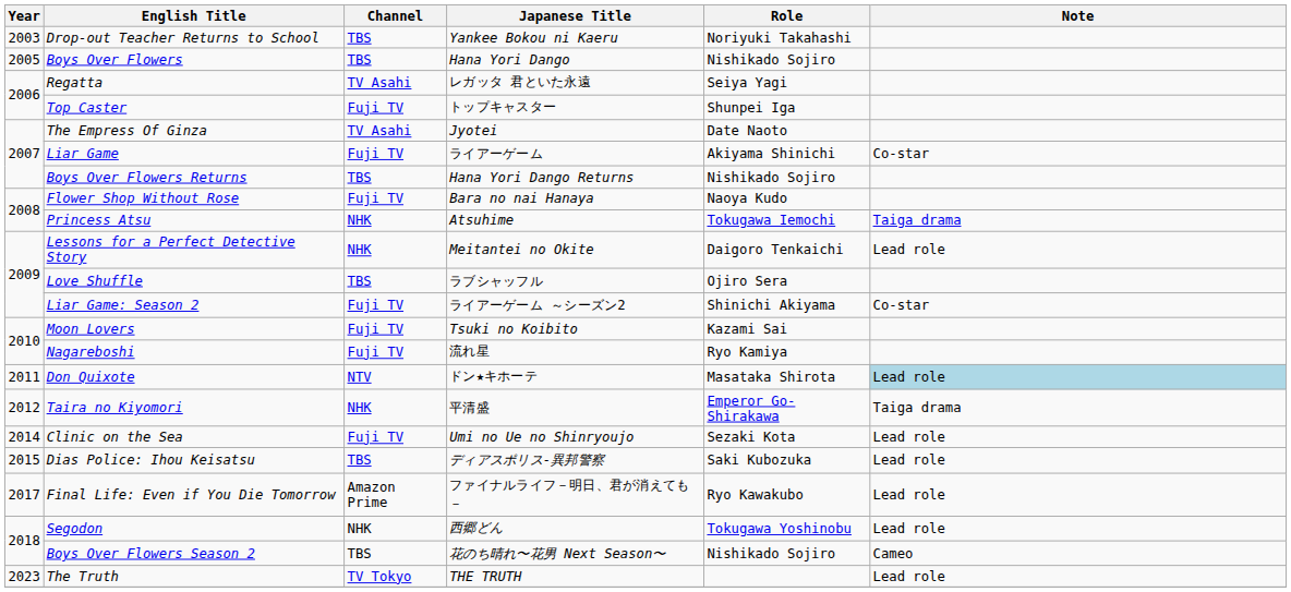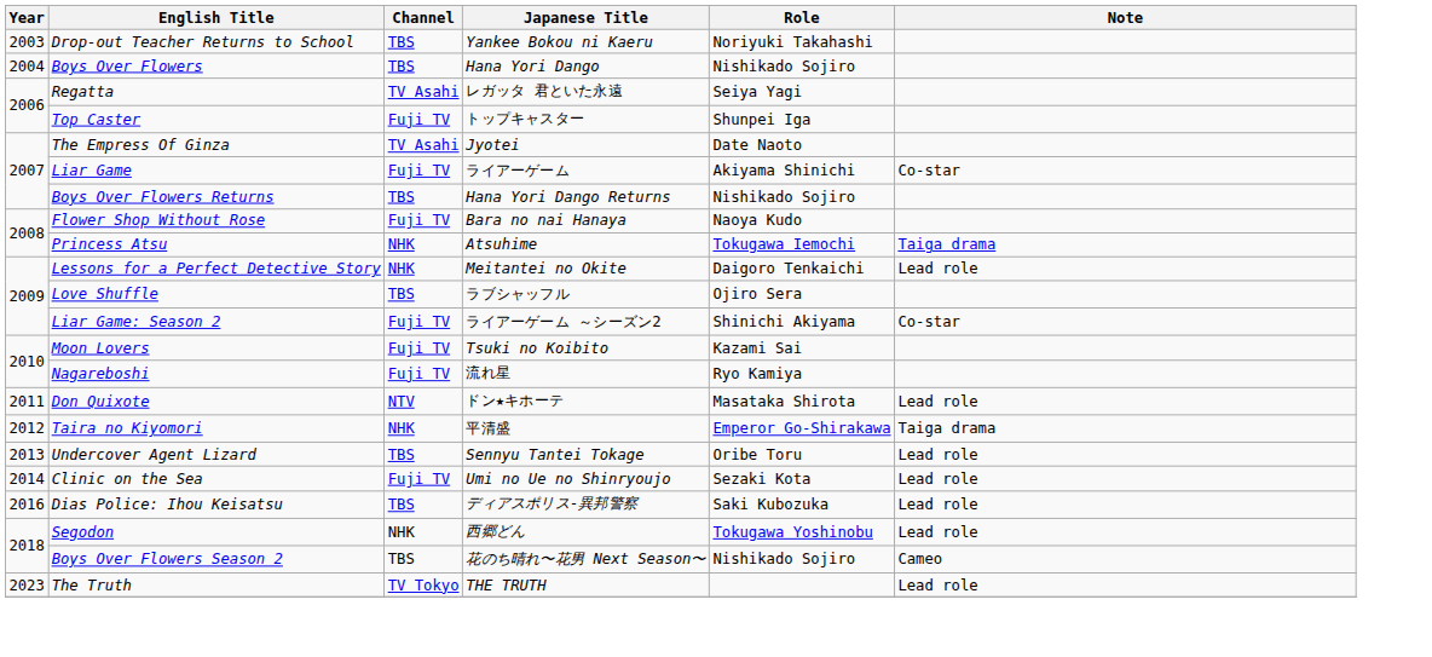 <table class="wikitable sortable">
 <tr>
 <th>Year</th>
 <th>English Title</th>
 <th>Channel</th>
 <th>Japanese Title</th>
 <th>Role</th>
 <th class="unsortable" width="400">Note</th>
 </tr>
 <tr>
 <td>2003</td>
 <td><em>Drop-out Teacher Returns to School</em></td>
 <td><a href='#'>TBS</a></td>
 <td><em>Yankee Bokou ni Kaeru</em></td>
 <td>Noriyuki Takahashi</td>
 <td></td>
 </tr>
 <tr>
-<td>2005</td>
+<td>2004</td>
 <td><em><a href='#'>Boys Over Flowers</a></em></td>
 <td><a href='#'>TBS</a></td>
 <td><em>Hana Yori Dango</em></td>
 <td>Nishikado Sojiro</td>
 <td></td>
 </tr>
 <tr>
 <td rowspan ="2">2006</td>
 <td><em>Regatta</em></td>
 <td><a href='#'>TV Asahi</a></td>
 <td>レガッタ 君といた永遠</td>
 <td>Seiya Yagi</td>
 <td></td>
 </tr>
 <tr>
 <td><em><a href='#'>Top Caster</a></em></td>
 <td><a href='#'>Fuji TV</a></td>
 <td>トップキャスター</td>
 <td>Shunpei Iga</td>
 <td></td>
 </tr>
 <tr>
 <td rowspan ="3">2007</td>
 <td><em>The Empress Of Ginza</em></td>
 <td><a href='#'>TV Asahi</a></td>
 <td><em>Jyotei</em></td>
 <td>Date Naoto</td>
 <td></td>
 </tr>
 <tr>
 <td><em><a href='#'>Liar Game</a></em></td>
 <td><a href='#'>Fuji TV</a></td>
 <td>ライアーゲーム</td>
 <td>Akiyama Shinichi</td>
 <td>Co-star</td>
 </tr>
 <tr>
 <td><em><a href='#'>Boys Over Flowers Returns</a></em></td>
 <td><a href='#'>TBS</a></td>
 <td><em>Hana Yori Dango Returns</em></td>
 <td>Nishikado Sojiro</td>
 <td></td>
 </tr>
 <tr>
 <td rowspan ="2">2008</td>
 <td><em><a href='#'>Flower Shop Without Rose</a></em></td>
 <td><a href='#'>Fuji TV</a></td>
 <td><em>Bara no nai Hanaya</em></td>
 <td>Naoya Kudo</td>
 <td></td>
 </tr>
 <tr>
 <td><em><a href='#'>Princess Atsu</a></em></td>
 <td><a href='#'>NHK</a></td>
 <td><em>Atsuhime</em></td>
 <td><a href='#'>Tokugawa Iemochi</a></td>
 <td><a href='#'>Taiga drama</a></td>
 </tr>
 <tr>
 <td rowspan ="3">2009</td>
 <td><em><a href='#'>Lessons for a Perfect Detective Story</a></em></td>
 <td><a href='#'>NHK</a></td>
 <td><em>Meitantei no Okite</em></td>
 <td>Daigoro Tenkaichi</td>
 <td>Lead role</td>
 </tr>
 <tr>
 <td><em><a href='#'>Love Shuffle</a></em></td>
 <td><a href='#'>TBS</a></td>
 <td>ラブシャッフル</td>
 <td>Ojiro Sera</td>
 <td></td>
 </tr>
 <tr>
 <td><em><a href='#'>Liar Game: Season 2</a></em></td>
 <td><a href='#'>Fuji TV</a></td>
 <td>ライアーゲーム ～シーズン2</td>
 <td>Shinichi Akiyama</td>
 <td>Co-star</td>
 </tr>
 <tr>
 <td rowspan ="2">2010</td>
 <td><em><a href='#'>Moon Lovers</a></em></td>
 <td><a href='#'>Fuji TV</a></td>
 <td><em>Tsuki no Koibito</em></td>
 <td>Kazami Sai</td>
 <td></td>
 </tr>
 <tr>
 <td><em><a href='#'>Nagareboshi</a></em></td>
 <td><a href='#'>Fuji TV</a></td>
 <td>流れ星</td>
 <td>Ryo Kamiya</td>
 <td></td>
 </tr>
 <tr>
 <td>2011</td>
 <td><em><a href='#'>Don Quixote</a></em></td>
 <td><a href='#'>NTV</a></td>
 <td>ドン★キホーテ</td>
 <td>Masataka Shirota</td>
-<td style="background: lightblue;">Lead role</td>
+<td>Lead role</td>
 </tr>
 <tr>
 <td>2012</td>
 <td><em><a href='#'>Taira no Kiyomori</a></em></td>
 <td><a href='#'>NHK</a></td>
 <td>平清盛</td>
 <td><a href='#'>Emperor Go-Shirakawa</a></td>
 <td>Taiga drama</td>
 </tr>
 <tr>
+<td>2013</td>
+<td><em>Undercover Agent Lizard</em></td>
+<td><a href='#'>TBS</a></td>
+<td><em>Sennyu Tantei Tokage</em></td>
+<td>Oribe Toru</td>
+<td>Lead role</td>
+</tr>
+<tr>
 <td>2014</td>
 <td><em>Clinic on the Sea</em></td>
 <td><a href='#'>Fuji TV</a></td>
 <td><em>Umi no Ue no Shinryoujo</em></td>
 <td>Sezaki Kota</td>
 <td>Lead role</td>
 </tr>
 <tr>
-<td>2015</td>
+<td>2016</td>
 <td><em>Dias Police: Ihou Keisatsu</em></td>
 <td><a href='#'>TBS</a></td>
 <td><em>ディアスポリス-異邦警察</em></td>
 <td>Saki Kubozuka</td>
-<td>Lead role</td>
-</tr>
-<tr>
-<td>2017</td>
-<td><em>Final Life: Even if You Die Tomorrow</em></td>
-<td>Amazon Prime</td>
-<td>ファイナルライフ－明日、君が消えても－</td>
-<td>Ryo Kawakubo</td>
 <td>Lead role</td>
 </tr>
 <tr>
 <td rowspan ="2">2018</td>
 <td><em><a href='#'>Segodon</a></em></td>
 <td>NHK</td>
 <td><em>西郷どん</em></td>
 <td><a href='#'>Tokugawa Yoshinobu</a></td>
 <td>Lead role</td>
 </tr>
 <tr>
 <td><em><a href='#'>Boys Over Flowers Season 2</a></em></td>
 <td>TBS</td>
 <td><em>花のち晴れ〜花男 Next Season〜</em></td>
 <td>Nishikado Sojiro</td>
 <td>Cameo</td>
 </tr>
 <tr>
 <td>2023</td>
 <td><em>The Truth</em></td>
 <td><a href='#'>TV Tokyo</a></td>
 <td><em>THE TRUTH</em></td>
 <td></td>
 <td>Lead role</td>
 </tr>
 <tr>
 </tr>
 </table>
